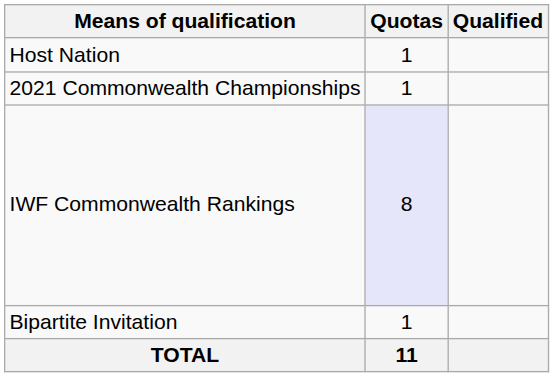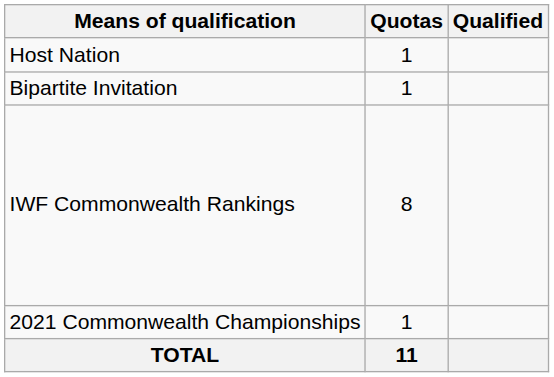 <table class = "wikitable">
 <tr>
 <th>Means of qualification</th>
 <th>Quotas</th>
 <th>Qualified</th>
 </tr>
 <tr>
 <td>Host Nation</td>
 <td align="center">1</td>
 <td></td>
 </tr>
 <tr>
-<td>2021 Commonwealth Championships</td>
+<td>Bipartite Invitation</td>
 <td align="center">1</td>
 <td></td>
 </tr>
 <tr>
 <td>IWF Commonwealth Rankings</td>
-<td align="center" style="background: lavender;">8</td>
+<td align="center">8</td>
 <td><br><em></em><br><br><br><br><br><br><br></td>
 </tr>
 <tr>
-<td>Bipartite Invitation</td>
+<td>2021 Commonwealth Championships</td>
 <td align="center">1</td>
 <td></td>
 </tr>
 <tr>
 <th>TOTAL</th>
 <th>11</th>
 <th></th>
 </tr>
 </table>
